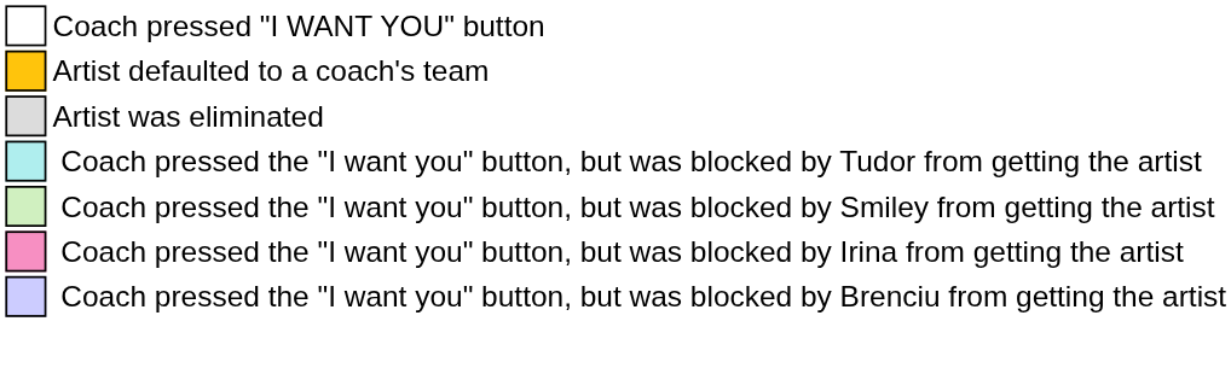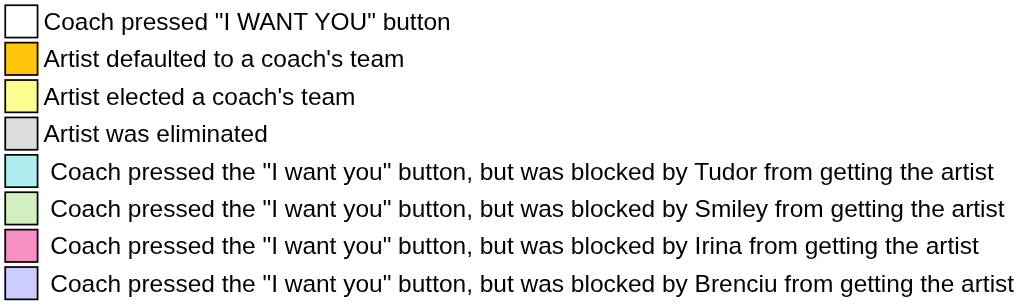 <table class="toccolours" style="font-size: 90%; white-space: nowrap;">
 <tr>
 <td style="background:white; border:1px solid black;"> <strong></strong> </td>
 <td>Coach pressed "I WANT YOU" button</td>
 </tr>
 <tr>
 <td style="background:#ffc40c; border:1px solid black;">    </td>
 <td>Artist defaulted to a coach's team</td>
+</tr>
+<tr>
+<td style="background:#fdfc8f; border:1px solid black;">    </td>
+<td style="padding-right: 8px">Artist elected a coach's team</td>
 </tr>
 <tr>
 <td style="background:#dcdcdc; border:1px solid black;">    </td>
 <td>Artist was eliminated</td>
 </tr>
 <tr>
 <td style="background:#afeeee; border:1px solid black;"> <strong></strong> </td>
 <td> Coach pressed the "I want you" button, but was blocked by Tudor from getting the artist</td>
 </tr>
 <tr>
 <td style="background:#d0f0c0; border:1px solid black;"> <strong></strong> </td>
 <td> Coach pressed the "I want you" button, but was blocked by Smiley from getting the artist</td>
 </tr>
 <tr>
 <td style="background:#F78FC2; border:1px solid black;"> <strong></strong> </td>
 <td> Coach pressed the "I want you" button, but was blocked by Irina from getting the artist</td>
 </tr>
 <tr>
 <td style="background:#CCCCFF; border:1px solid black;"> <strong></strong> </td>
 <td> Coach pressed the "I want you" button, but was blocked by Brenciu from getting the artist</td>
 </tr>
 </table>
